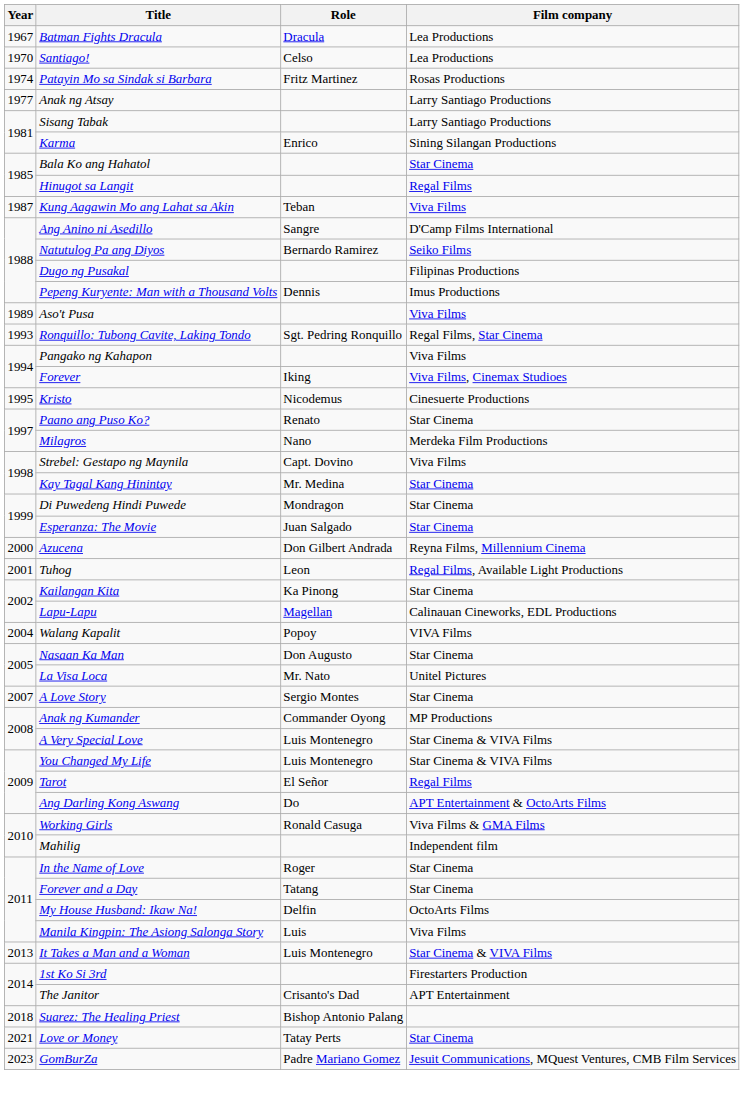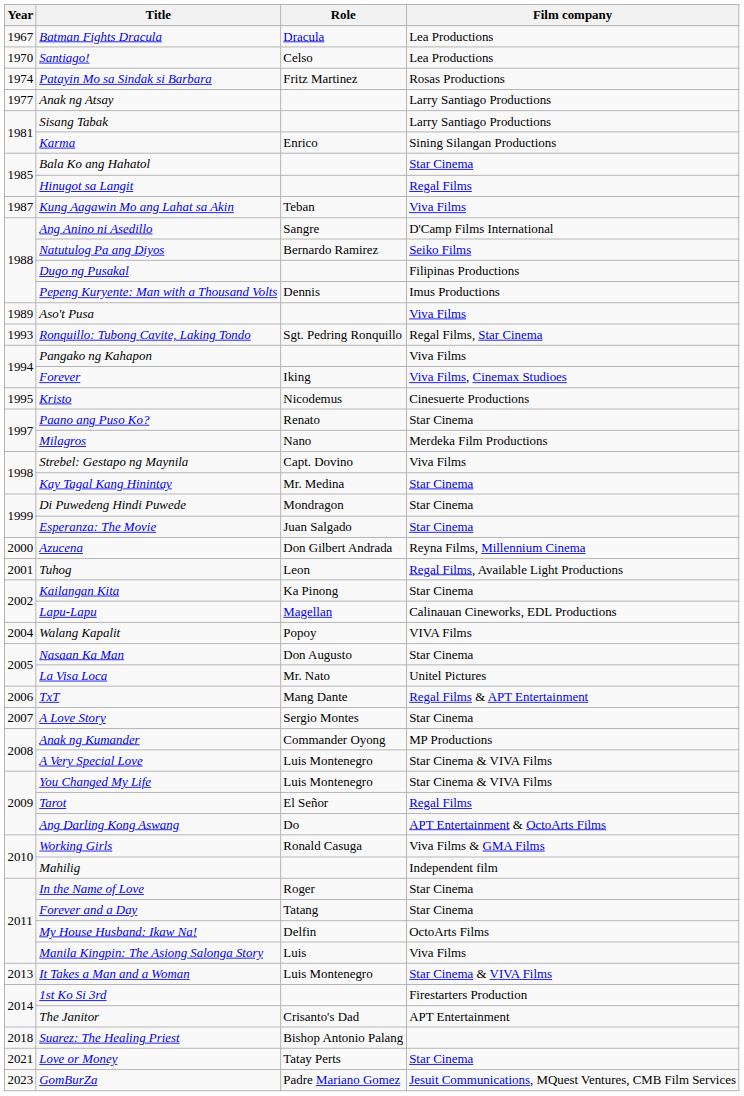 <table class="wikitable" style="font-size: 95%;">
 <tr>
 <th>Year</th>
 <th>Title</th>
 <th>Role</th>
 <th>Film company</th>
 </tr>
 <tr>
 <td>1967</td>
 <td><em><a href='#'>Batman Fights Dracula</a></em></td>
 <td><a href='#'>Dracula</a></td>
 <td>Lea Productions</td>
 </tr>
 <tr>
 <td>1970</td>
 <td><em><a href='#'>Santiago!</a></em></td>
 <td>Celso</td>
 <td>Lea Productions</td>
 </tr>
 <tr>
 <td>1974</td>
 <td><em><a href='#'>Patayin Mo sa Sindak si Barbara</a></em></td>
 <td>Fritz Martinez</td>
 <td>Rosas Productions</td>
 </tr>
 <tr>
 <td>1977</td>
 <td><em>Anak ng Atsay</em></td>
 <td></td>
 <td>Larry Santiago Productions</td>
 </tr>
 <tr>
 <td rowspan="2">1981</td>
 <td><em>Sisang Tabak</em></td>
 <td></td>
 <td>Larry Santiago Productions</td>
 </tr>
 <tr>
 <td><em><a href='#'>Karma</a></em></td>
 <td>Enrico</td>
 <td>Sining Silangan Productions</td>
 </tr>
 <tr>
 <td rowspan="2">1985</td>
 <td><em>Bala Ko ang Hahatol</em></td>
 <td></td>
 <td><a href='#'>Star Cinema</a></td>
 </tr>
 <tr>
 <td><em><a href='#'>Hinugot sa Langit</a></em></td>
 <td></td>
 <td><a href='#'>Regal Films</a></td>
 </tr>
 <tr>
 <td>1987</td>
 <td><em><a href='#'>Kung Aagawin Mo ang Lahat sa Akin</a></em></td>
 <td>Teban</td>
 <td><a href='#'>Viva Films</a></td>
 </tr>
 <tr>
 <td rowspan="4">1988</td>
 <td><em><a href='#'>Ang Anino ni Asedillo</a></em></td>
 <td>Sangre</td>
 <td>D'Camp Films International</td>
 </tr>
 <tr>
 <td><em><a href='#'>Natutulog Pa ang Diyos</a></em></td>
 <td>Bernardo Ramirez</td>
 <td><a href='#'>Seiko Films</a></td>
 </tr>
 <tr>
 <td><em><a href='#'>Dugo ng Pusakal</a></em></td>
 <td></td>
 <td>Filipinas Productions</td>
 </tr>
 <tr>
 <td><em><a href='#'>Pepeng Kuryente: Man with a Thousand Volts</a></em></td>
 <td>Dennis</td>
 <td>Imus Productions</td>
 </tr>
 <tr>
 <td>1989</td>
 <td><em>Aso't Pusa</em></td>
 <td></td>
 <td><a href='#'>Viva Films</a></td>
 </tr>
 <tr>
 <td>1993</td>
 <td><em><a href='#'>Ronquillo: Tubong Cavite, Laking Tondo</a></em></td>
 <td>Sgt. Pedring Ronquillo</td>
 <td>Regal Films, <a href='#'>Star Cinema</a></td>
 </tr>
 <tr>
 <td rowspan="2">1994</td>
 <td><em>Pangako ng Kahapon</em></td>
 <td></td>
 <td>Viva Films</td>
 </tr>
 <tr>
 <td><em><a href='#'>Forever</a></em></td>
 <td>Iking</td>
 <td><a href='#'>Viva Films</a>, <a href='#'>Cinemax Studioes</a></td>
 </tr>
 <tr>
 <td>1995</td>
 <td><em><a href='#'>Kristo</a></em></td>
 <td>Nicodemus</td>
 <td>Cinesuerte Productions</td>
 </tr>
 <tr>
 <td rowspan="2">1997</td>
 <td><em><a href='#'>Paano ang Puso Ko?</a></em></td>
 <td>Renato</td>
 <td>Star Cinema</td>
 </tr>
 <tr>
 <td><em><a href='#'>Milagros</a></em></td>
 <td>Nano</td>
 <td>Merdeka Film Productions</td>
 </tr>
 <tr>
 <td rowspan="2">1998</td>
 <td><em>Strebel: Gestapo ng Maynila</em></td>
 <td>Capt. Dovino</td>
 <td>Viva Films</td>
 </tr>
 <tr>
 <td><em><a href='#'>Kay Tagal Kang Hinintay</a></em></td>
 <td>Mr. Medina</td>
 <td><a href='#'>Star Cinema</a></td>
 </tr>
 <tr>
 <td rowspan="2">1999</td>
 <td><em>Di Puwedeng Hindi Puwede</em></td>
 <td>Mondragon</td>
 <td>Star Cinema</td>
 </tr>
 <tr>
 <td><em><a href='#'>Esperanza: The Movie</a></em></td>
 <td>Juan Salgado</td>
 <td><a href='#'>Star Cinema</a></td>
 </tr>
 <tr>
 <td>2000</td>
 <td><em><a href='#'>Azucena</a></em></td>
 <td>Don Gilbert Andrada</td>
 <td>Reyna Films, <a href='#'>Millennium Cinema</a></td>
 </tr>
 <tr>
 <td>2001</td>
 <td><em>Tuhog</em></td>
 <td>Leon</td>
 <td><a href='#'>Regal Films</a>, Available Light Productions</td>
 </tr>
 <tr>
 <td rowspan="2">2002</td>
 <td><em><a href='#'>Kailangan Kita</a></em></td>
 <td>Ka Pinong</td>
 <td>Star Cinema</td>
 </tr>
 <tr>
 <td><em><a href='#'>Lapu-Lapu</a></em></td>
 <td><a href='#'>Magellan</a></td>
 <td>Calinauan Cineworks, EDL Productions</td>
 </tr>
 <tr>
 <td>2004</td>
 <td><em>Walang Kapalit</em></td>
 <td>Popoy</td>
 <td>VIVA Films</td>
 </tr>
 <tr>
 <td rowspan="2">2005</td>
 <td><em><a href='#'>Nasaan Ka Man</a></em></td>
 <td>Don Augusto</td>
 <td>Star Cinema</td>
 </tr>
 <tr>
 <td><em><a href='#'>La Visa Loca</a></em></td>
 <td>Mr. Nato</td>
 <td>Unitel Pictures</td>
 </tr>
 <tr>
+<td>2006</td>
+<td><em><a href='#'>TxT</a></em></td>
+<td>Mang Dante</td>
+<td><a href='#'>Regal Films</a> & <a href='#'>APT Entertainment</a></td>
+</tr>
+<tr>
 <td>2007</td>
 <td><em><a href='#'>A Love Story</a></em></td>
 <td>Sergio Montes</td>
 <td>Star Cinema</td>
 </tr>
 <tr>
 <td rowspan="2">2008</td>
 <td><em><a href='#'>Anak ng Kumander</a></em></td>
 <td>Commander Oyong</td>
 <td>MP Productions</td>
 </tr>
 <tr>
 <td><em><a href='#'>A Very Special Love</a></em></td>
 <td>Luis Montenegro</td>
 <td>Star Cinema & VIVA Films</td>
 </tr>
 <tr>
 <td rowspan="3">2009</td>
 <td><em><a href='#'>You Changed My Life</a></em></td>
 <td>Luis Montenegro</td>
 <td>Star Cinema & VIVA Films</td>
 </tr>
 <tr>
 <td><em><a href='#'>Tarot</a></em></td>
 <td>El Señor</td>
 <td><a href='#'>Regal Films</a></td>
 </tr>
 <tr>
 <td><em><a href='#'>Ang Darling Kong Aswang</a></em></td>
 <td>Do</td>
 <td><a href='#'>APT Entertainment</a> & <a href='#'>OctoArts Films</a></td>
 </tr>
 <tr>
 <td rowspan="2">2010</td>
 <td><em><a href='#'>Working Girls</a></em></td>
 <td>Ronald Casuga</td>
 <td>Viva Films & <a href='#'>GMA Films</a></td>
 </tr>
 <tr>
 <td><em>Mahilig</em></td>
 <td></td>
 <td>Independent film</td>
 </tr>
 <tr>
 <td rowspan="4">2011</td>
 <td><em><a href='#'>In the Name of Love</a></em></td>
 <td>Roger</td>
 <td>Star Cinema</td>
 </tr>
 <tr>
 <td><em><a href='#'>Forever and a Day</a></em></td>
 <td>Tatang</td>
 <td>Star Cinema</td>
 </tr>
 <tr>
 <td><em><a href='#'>My House Husband: Ikaw Na!</a></em></td>
 <td>Delfin</td>
 <td>OctoArts Films</td>
 </tr>
 <tr>
 <td><em><a href='#'>Manila Kingpin: The Asiong Salonga Story</a></em></td>
 <td>Luis</td>
 <td>Viva Films</td>
 </tr>
 <tr>
 <td>2013</td>
 <td><em><a href='#'>It Takes a Man and a Woman</a></em></td>
 <td>Luis Montenegro</td>
 <td><a href='#'>Star Cinema</a> & <a href='#'>VIVA Films</a></td>
 </tr>
 <tr>
 <td rowspan="2">2014</td>
 <td><em><a href='#'>1st Ko Si 3rd</a></em></td>
 <td></td>
 <td>Firestarters Production</td>
 </tr>
 <tr>
 <td><em>The Janitor</em></td>
 <td>Crisanto's Dad</td>
 <td>APT Entertainment</td>
 </tr>
 <tr>
 <td>2018</td>
 <td><em><a href='#'>Suarez: The Healing Priest</a></em></td>
 <td>Bishop Antonio Palang</td>
 <td></td>
 </tr>
 <tr>
 <td>2021</td>
 <td><em><a href='#'>Love or Money</a></em></td>
 <td>Tatay Perts</td>
 <td><a href='#'>Star Cinema</a></td>
 </tr>
 <tr>
 <td>2023</td>
 <td><em><a href='#'>GomBurZa</a></em></td>
 <td>Padre <a href='#'>Mariano Gomez</a></td>
 <td><a href='#'>Jesuit Communications</a>, MQuest Ventures, CMB Film Services</td>
 </tr>
 </table>
